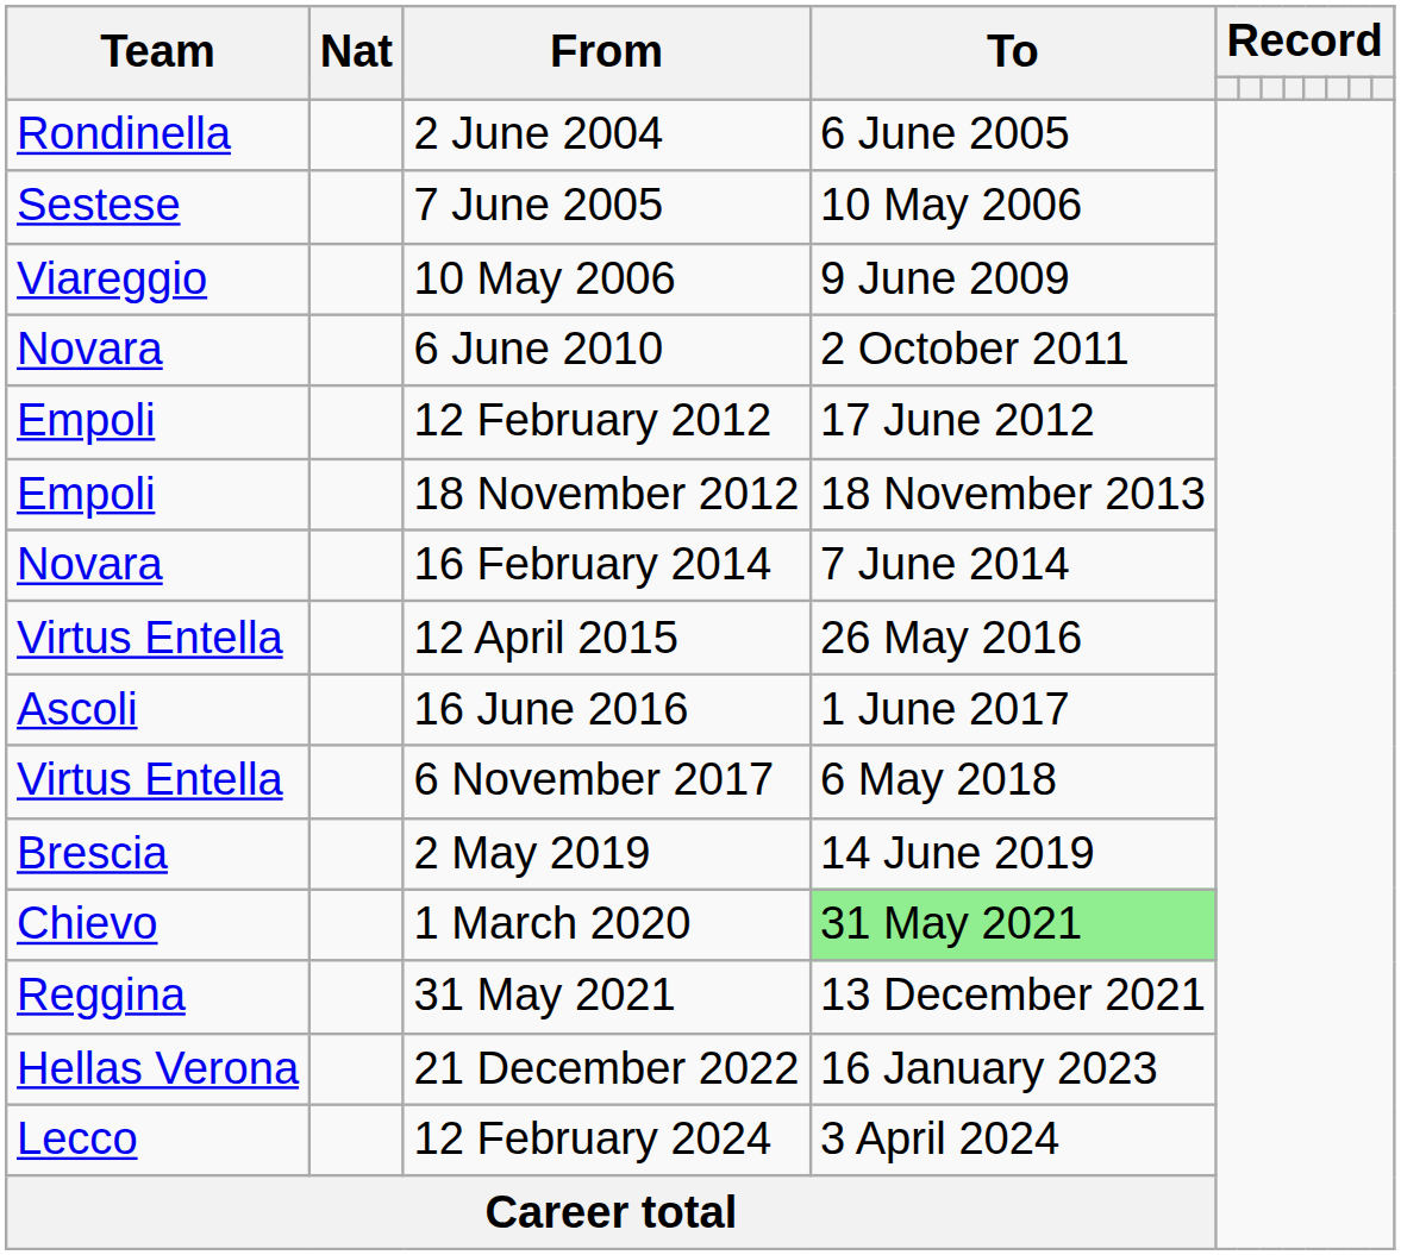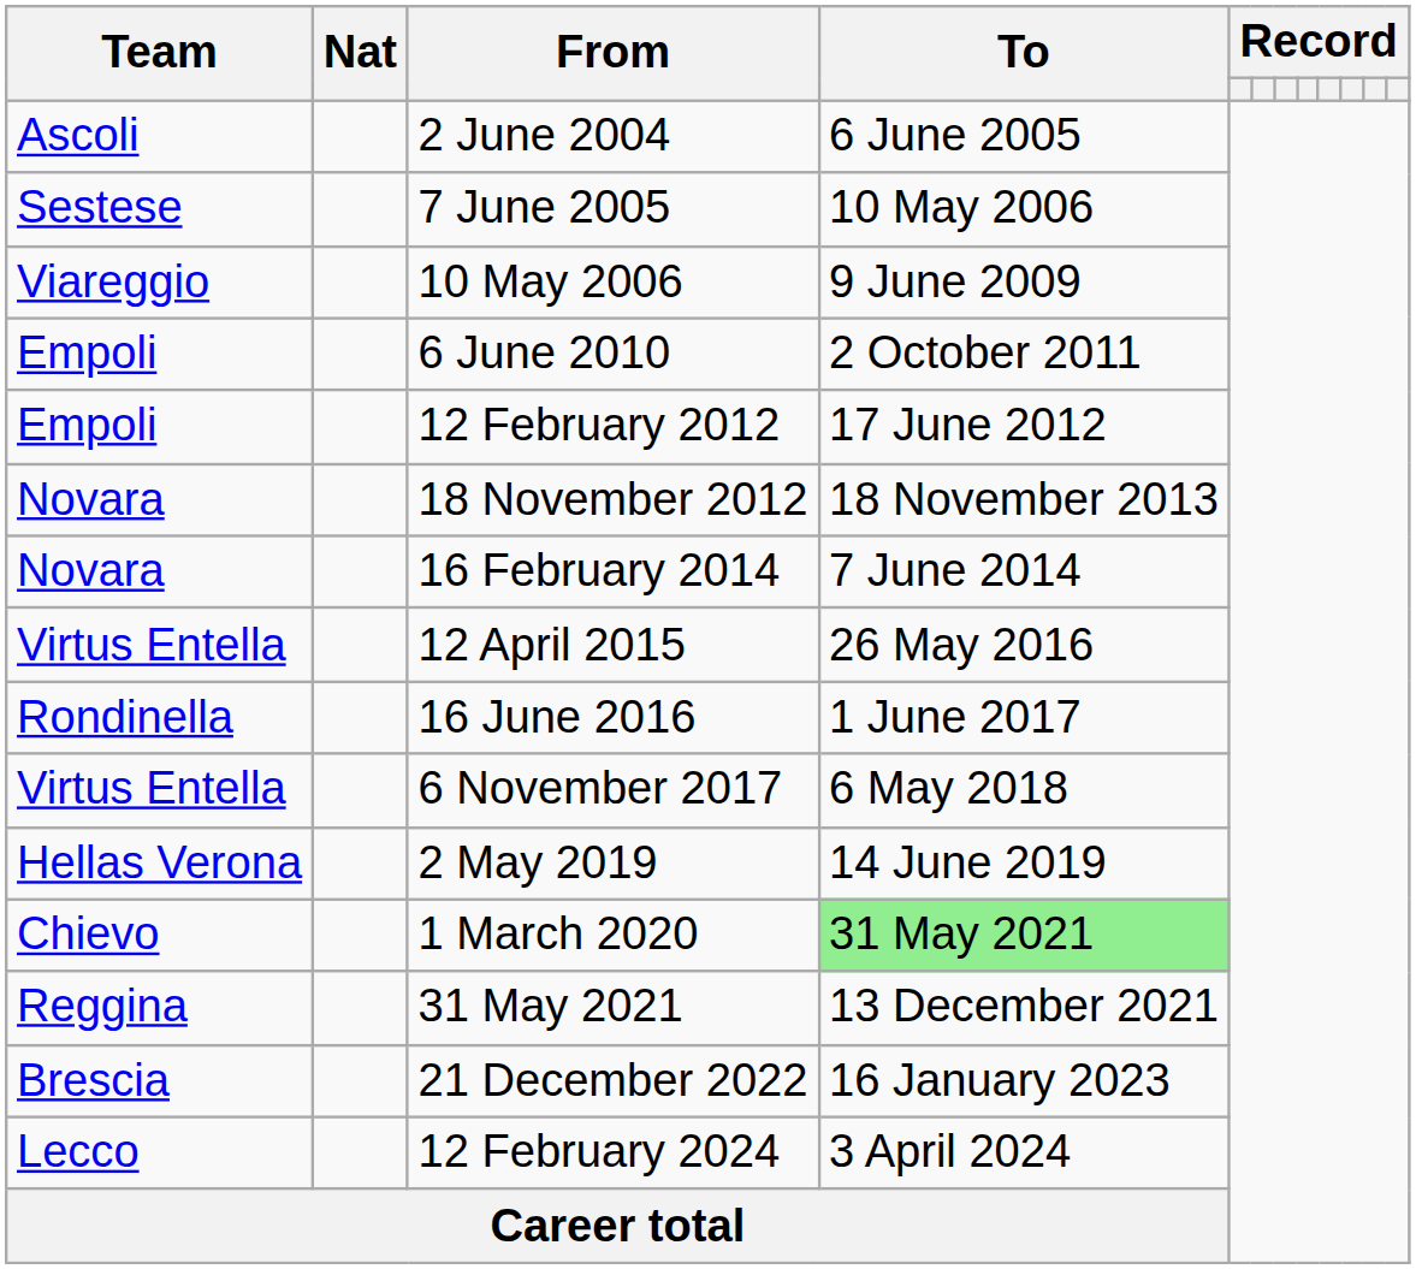 <table class="wikitable" style="text-align: center">
 <tr>
 <th rowspan="2">Team</th>
 <th rowspan="2">Nat</th>
 <th rowspan="2">From</th>
 <th rowspan="2">To</th>
 <th colspan=8>Record</th>
 </tr>
 <tr>
 <th></th>
 <th></th>
 <th></th>
 <th></th>
 <th></th>
 <th></th>
 <th></th>
 <th></th>
 </tr>
 <tr>
-<td align=left><a href='#'>Rondinella</a></td>
+<td align=left><a href='#'>Ascoli</a></td>
 <td></td>
 <td align=left>2 June 2004</td>
 <td align=left>6 June 2005<br></td>
 </tr>
 <tr>
 <td align=left><a href='#'>Sestese</a></td>
 <td></td>
 <td align=left>7 June 2005</td>
 <td align=left>10 May 2006<br></td>
 </tr>
 <tr>
 <td align=left><a href='#'>Viareggio</a></td>
 <td></td>
 <td align=left>10 May 2006</td>
 <td align=left>9 June 2009<br></td>
 </tr>
 <tr>
-<td align=left><a href='#'>Novara</a></td>
+<td align=left><a href='#'>Empoli</a></td>
 <td></td>
 <td align=left>6 June 2010</td>
 <td align=left>2 October 2011<br></td>
 </tr>
 <tr>
 <td align=left><a href='#'>Empoli</a></td>
 <td></td>
 <td align=left>12 February 2012</td>
 <td align=left>17 June 2012<br></td>
 </tr>
 <tr>
-<td align=left><a href='#'>Empoli</a></td>
+<td align=left><a href='#'>Novara</a></td>
 <td></td>
 <td align=left>18 November 2012</td>
 <td align=left>18 November 2013<br></td>
 </tr>
 <tr>
 <td align=left><a href='#'>Novara</a></td>
 <td></td>
 <td align=left>16 February 2014</td>
 <td align=left>7 June 2014<br></td>
 </tr>
 <tr>
 <td align=left><a href='#'>Virtus Entella</a></td>
 <td></td>
 <td align=left>12 April 2015</td>
 <td align=left>26 May 2016<br></td>
 </tr>
 <tr>
-<td align=left><a href='#'>Ascoli</a></td>
+<td align=left><a href='#'>Rondinella</a></td>
 <td></td>
 <td align=left>16 June 2016</td>
 <td align=left>1 June 2017<br></td>
 </tr>
 <tr>
 <td align=left><a href='#'>Virtus Entella</a></td>
 <td></td>
 <td align=left>6 November 2017</td>
 <td align=left>6 May 2018<br></td>
 </tr>
 <tr>
-<td align=left><a href='#'>Brescia</a></td>
+<td align=left><a href='#'>Hellas Verona</a></td>
 <td></td>
 <td align=left>2 May 2019</td>
 <td align=left>14 June 2019<br></td>
 </tr>
 <tr>
 <td align=left><a href='#'>Chievo</a></td>
 <td></td>
 <td align=left>1 March 2020</td>
 <td align=left style="background: lightgreen;">31 May 2021<br></td>
 </tr>
 <tr>
 <td align=left><a href='#'>Reggina</a></td>
 <td></td>
 <td align=left>31 May 2021</td>
 <td align=left>13 December 2021<br></td>
 </tr>
 <tr>
-<td align=left><a href='#'>Hellas Verona</a></td>
+<td align=left><a href='#'>Brescia</a></td>
 <td></td>
 <td align=left>21 December 2022</td>
 <td align=left>16 January 2023<br></td>
 </tr>
 <tr>
 <td align=left><a href='#'>Lecco</a></td>
 <td></td>
 <td align=left>12 February 2024</td>
 <td align=left>3 April 2024<br></td>
 </tr>
 <tr>
 <th colspan=4>Career total<br></th>
 </tr>
 </table>
